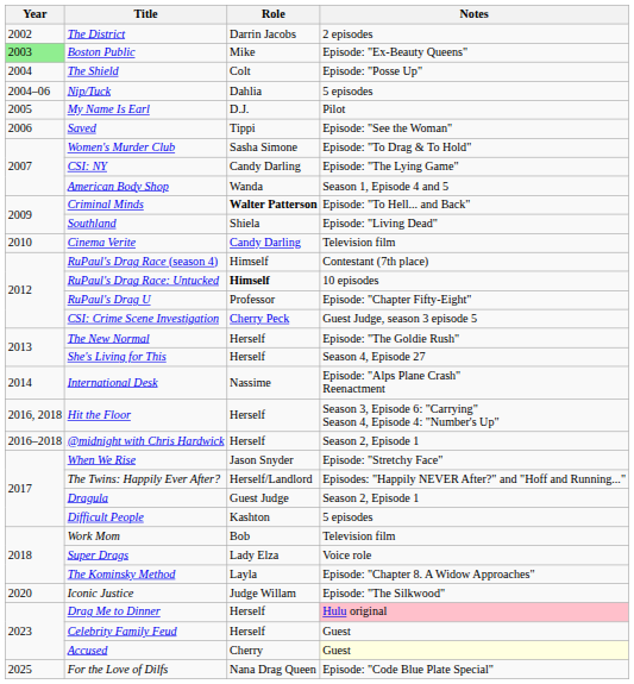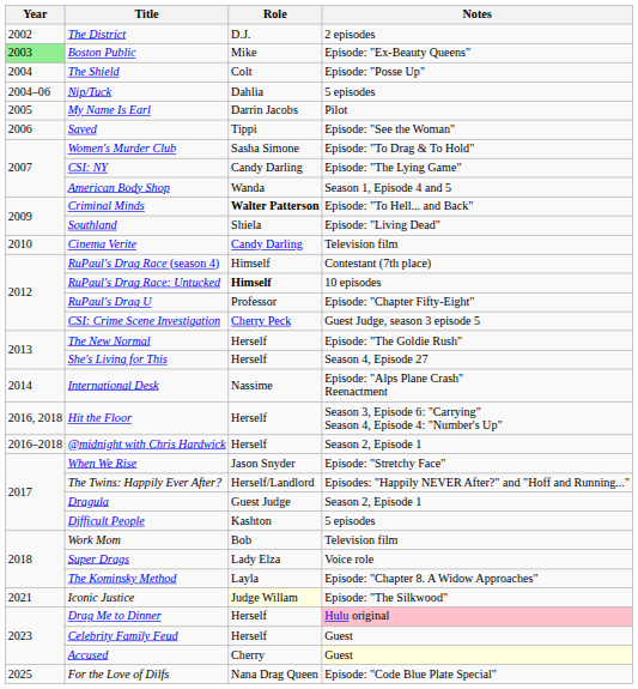 <table class="wikitable sortable">
 <tr>
 <th>Year</th>
 <th>Title</th>
 <th>Role</th>
 <th class="unsortable">Notes</th>
 </tr>
 <tr>
 <td>2002</td>
 <td><em><a href='#'>The District</a></em></td>
-<td>Darrin Jacobs</td>
+<td>D.J.</td>
 <td>2 episodes</td>
 </tr>
 <tr>
 <td style="background: lightgreen;">2003</td>
 <td><em><a href='#'>Boston Public</a></em></td>
 <td>Mike</td>
 <td>Episode: "Ex-Beauty Queens"</td>
 </tr>
 <tr>
 <td>2004</td>
 <td><em><a href='#'>The Shield</a></em></td>
 <td>Colt</td>
 <td>Episode: "Posse Up"</td>
 </tr>
 <tr>
 <td>2004–06</td>
 <td><em><a href='#'>Nip/Tuck</a></em></td>
 <td>Dahlia</td>
 <td>5 episodes</td>
 </tr>
 <tr>
 <td>2005</td>
 <td><em><a href='#'>My Name Is Earl</a></em></td>
-<td>D.J.</td>
+<td>Darrin Jacobs</td>
 <td>Pilot</td>
 </tr>
 <tr>
 <td>2006</td>
 <td><em><a href='#'>Saved</a></em></td>
 <td>Tippi</td>
 <td>Episode: "See the Woman"</td>
 </tr>
 <tr>
 <td rowspan=3>2007</td>
 <td><em><a href='#'>Women's Murder Club</a></em></td>
 <td>Sasha Simone</td>
 <td>Episode: "To Drag & To Hold"</td>
 </tr>
 <tr>
 <td><em><a href='#'>CSI: NY</a></em></td>
 <td>Candy Darling</td>
 <td>Episode: "The Lying Game"</td>
 </tr>
 <tr>
 <td><em><a href='#'>American Body Shop</a></em></td>
 <td>Wanda</td>
 <td>Season 1, Episode 4 and 5</td>
 </tr>
 <tr>
 <td rowspan=2>2009</td>
 <td><em><a href='#'>Criminal Minds</a></em></td>
 <td><strong>Walter Patterson</strong></td>
 <td>Episode: "To Hell... and Back"</td>
 </tr>
 <tr>
 <td><em><a href='#'>Southland</a></em></td>
 <td>Shiela</td>
 <td>Episode: "Living Dead"</td>
 </tr>
 <tr>
 <td>2010</td>
 <td><em><a href='#'>Cinema Verite</a></em></td>
 <td><a href='#'>Candy Darling</a></td>
 <td>Television film</td>
 </tr>
 <tr>
 <td rowspan=4>2012</td>
 <td scope="row"><a href='#'><em>RuPaul's Drag Race</em> (season 4)</a></td>
 <td>Himself</td>
 <td>Contestant (7th place)</td>
 </tr>
 <tr>
 <td><em><a href='#'>RuPaul's Drag Race: Untucked</a></em></td>
 <td><strong>Himself</strong></td>
 <td>10 episodes</td>
 </tr>
 <tr>
 <td><em><a href='#'>RuPaul's Drag U</a></em></td>
 <td>Professor</td>
 <td>Episode: "Chapter Fifty-Eight"</td>
 </tr>
 <tr>
 <td><em><a href='#'>CSI: Crime Scene Investigation</a></em></td>
 <td><a href='#'>Cherry Peck</a></td>
 <td>Guest Judge, season 3 episode 5</td>
 </tr>
 <tr>
 <td rowspan=2>2013</td>
 <td><em><a href='#'>The New Normal</a></em></td>
 <td>Herself</td>
 <td>Episode: "The Goldie Rush"</td>
 </tr>
 <tr>
 <td><em><a href='#'>She's Living for This</a></em></td>
 <td>Herself</td>
 <td>Season 4, Episode 27</td>
 </tr>
 <tr>
 <td>2014</td>
 <td><em><a href='#'>International Desk</a></em></td>
 <td>Nassime</td>
 <td>Episode: "Alps Plane Crash"<br>Reenactment</td>
 </tr>
 <tr>
 <td>2016, 2018</td>
 <td><em><a href='#'>Hit the Floor</a></em></td>
 <td>Herself</td>
 <td>Season 3, Episode 6: "Carrying"<br>Season 4, Episode 4: "Number's Up"</td>
 </tr>
 <tr>
 <td>2016–2018</td>
 <td><em><a href='#'>@midnight with Chris Hardwick</a></em></td>
 <td>Herself</td>
 <td>Season 2, Episode 1</td>
 </tr>
 <tr>
 <td rowspan=4>2017</td>
 <td><em><a href='#'>When We Rise</a></em></td>
 <td>Jason Snyder</td>
 <td>Episode: "Stretchy Face"</td>
 </tr>
 <tr>
 <td><em>The Twins: Happily Ever After?</em></td>
 <td>Herself/Landlord</td>
 <td>Episodes: "Happily NEVER After?" and "Hoff and Running..."</td>
 </tr>
 <tr>
 <td><em><a href='#'>Dragula</a></em></td>
 <td>Guest Judge</td>
 <td>Season 2, Episode 1</td>
 </tr>
 <tr>
 <td><em><a href='#'>Difficult People</a></em></td>
 <td>Kashton</td>
 <td>5 episodes</td>
 </tr>
 <tr>
 <td rowspan=3>2018</td>
 <td><em>Work Mom</em></td>
 <td>Bob</td>
 <td>Television film</td>
 </tr>
 <tr>
 <td><em><a href='#'>Super Drags</a></em></td>
 <td>Lady Elza</td>
 <td>Voice role</td>
 </tr>
 <tr>
 <td><em><a href='#'>The Kominsky Method</a></em></td>
 <td>Layla</td>
 <td>Episode: "Chapter 8. A Widow Approaches"</td>
 </tr>
 <tr>
-<td>2020</td>
+<td>2021</td>
 <td><em>Iconic Justice</em></td>
-<td>Judge Willam</td>
+<td style="background: lightyellow;">Judge Willam</td>
 <td>Episode: "The Silkwood"</td>
 </tr>
 <tr>
 <td rowspan="3">2023</td>
 <td><em><a href='#'>Drag Me to Dinner</a></em></td>
 <td>Herself</td>
 <td style="background: pink;"><a href='#'>Hulu</a> original</td>
 </tr>
 <tr>
 <td><em><a href='#'>Celebrity Family Feud</a></em></td>
 <td>Herself</td>
 <td>Guest</td>
 </tr>
 <tr>
 <td><em><a href='#'>Accused</a></em></td>
 <td>Cherry</td>
 <td style="background: lightyellow;">Guest</td>
 </tr>
 <tr>
 <td>2025</td>
 <td><em>For the Love of Dilfs</em></td>
 <td>Nana Drag Queen</td>
 <td>Episode: "Code Blue Plate Special"</td>
 </tr>
 </table>
